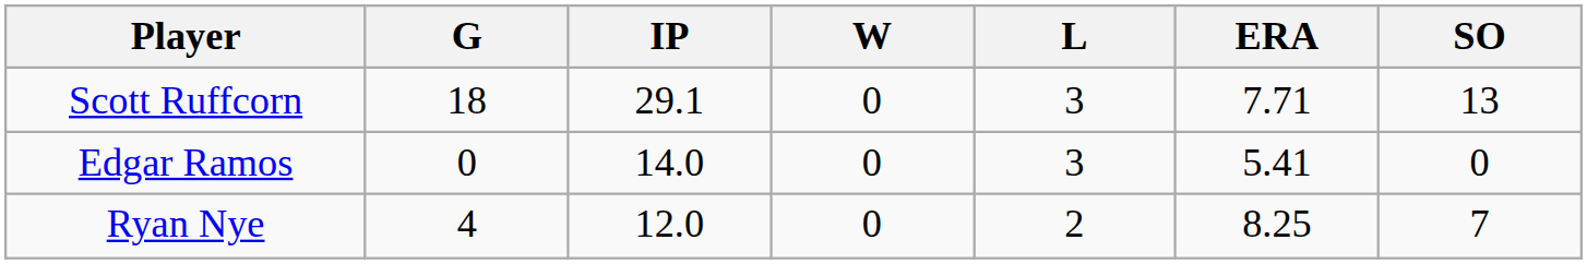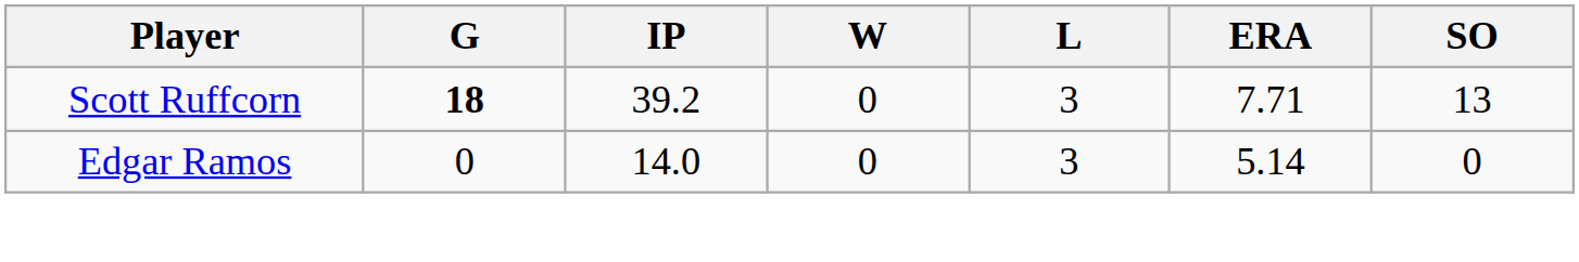 <table class="wikitable sortable">
 <tr>
 <th bgcolor="#DDDDFF" width="16%">Player</th>
 <th bgcolor="#DDDDFF" width="9%">G</th>
 <th bgcolor="#DDDDFF" width="9%">IP</th>
 <th bgcolor="#DDDDFF" width="9%">W</th>
 <th bgcolor="#DDDDFF" width="9%">L</th>
 <th bgcolor="#DDDDFF" width="9%">ERA</th>
 <th bgcolor="#DDDDFF" width="9%">SO</th>
 </tr>
 <tr align=center>
 <td><a href='#'>Scott Ruffcorn</a></td>
-<td>18</td>
-<td>29.1</td>
+<td><strong>18</strong></td>
+<td>39.2</td>
 <td>0</td>
 <td>3</td>
 <td>7.71</td>
 <td>13</td>
 </tr>
 <tr align=center>
 <td><a href='#'>Edgar Ramos</a></td>
 <td>0</td>
 <td>14.0</td>
 <td>0</td>
 <td>3</td>
-<td>5.41</td>
+<td>5.14</td>
 <td>0</td>
 </tr>
-<tr align=center>
-<td><a href='#'>Ryan Nye</a></td>
-<td>4</td>
-<td>12.0</td>
-<td>0</td>
-<td>2</td>
-<td>8.25</td>
-<td>7</td>
-</tr>
 </table>
